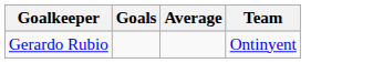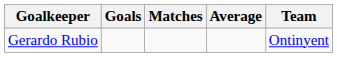 <table class="wikitable sortable" class="wikitable">
 <tr style="background:#ccc; text-align:center;">
 <th>Goalkeeper</th>
 <th>Goals</th>
+<th>Matches</th>
 <th>Average</th>
 <th>Team</th>
 </tr>
 <tr>
 <td> <a href='#'>Gerardo Rubio</a></td>
 <td></td>
 <td></td>
+<td></td>
 <td><a href='#'>Ontinyent</a></td>
 </tr>
 </table>
